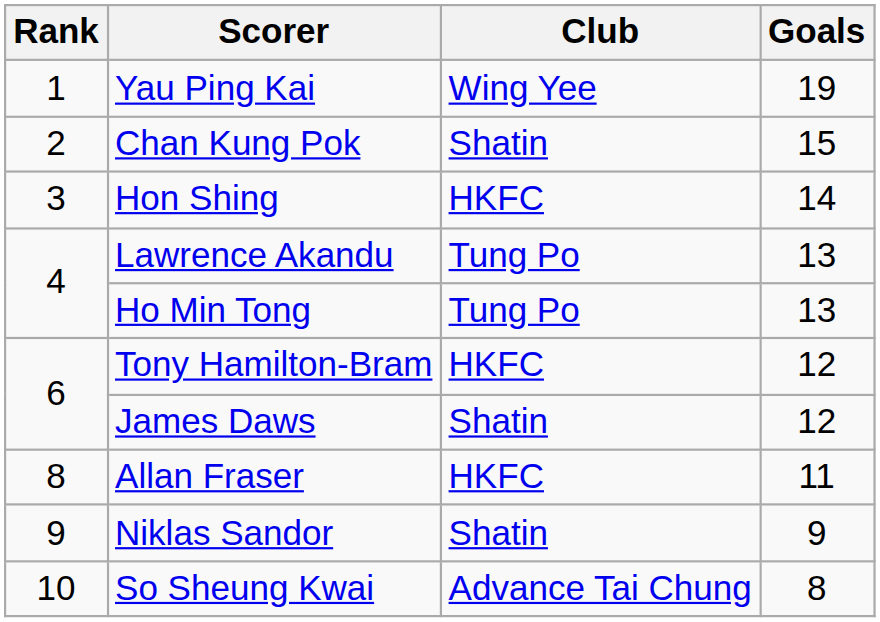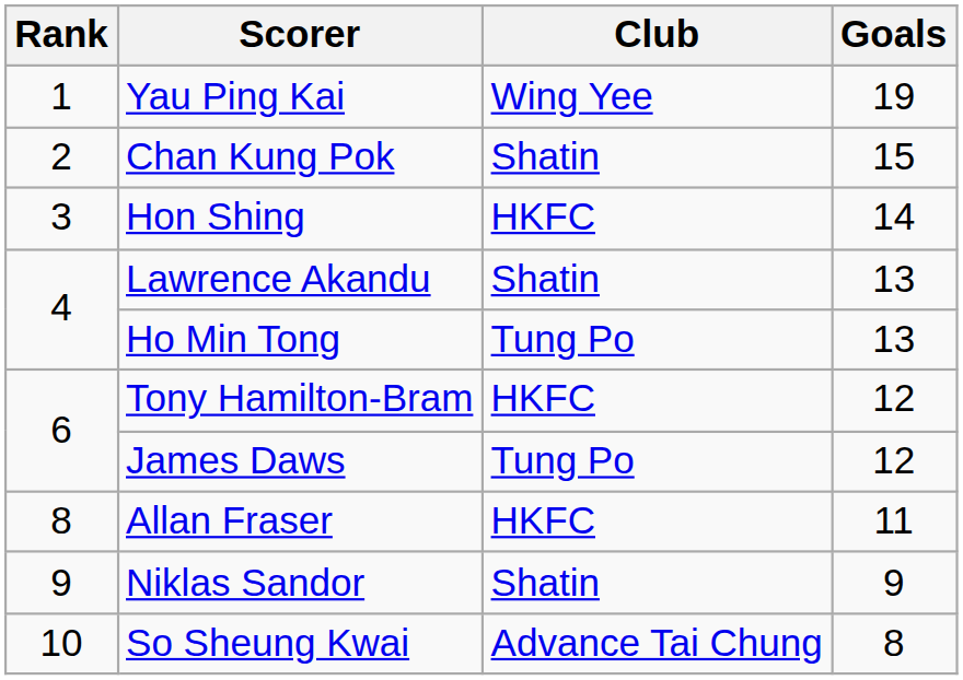 <table class="wikitable">
 <tr>
 <th>Rank</th>
 <th>Scorer</th>
 <th>Club</th>
 <th>Goals</th>
 </tr>
 <tr>
 <td align=center>1</td>
 <td><a href='#'>Yau Ping Kai</a></td>
 <td><a href='#'>Wing Yee</a></td>
 <td align=center>19</td>
 </tr>
 <tr>
 <td align=center>2</td>
 <td><a href='#'>Chan Kung Pok</a></td>
 <td><a href='#'>Shatin</a></td>
 <td align=center>15</td>
 </tr>
 <tr>
 <td align=center>3</td>
 <td><a href='#'>Hon Shing</a></td>
 <td><a href='#'>HKFC</a></td>
 <td align=center>14</td>
 </tr>
 <tr>
 <td rowspan=2 align=center>4</td>
 <td><a href='#'>Lawrence Akandu</a></td>
-<td><a href='#'>Tung Po</a></td>
+<td><a href='#'>Shatin</a></td>
 <td align=center>13</td>
 </tr>
 <tr>
 <td><a href='#'>Ho Min Tong</a></td>
 <td><a href='#'>Tung Po</a></td>
 <td align=center>13</td>
 </tr>
 <tr>
 <td rowspan=2 align=center>6</td>
 <td><a href='#'>Tony Hamilton-Bram</a></td>
 <td><a href='#'>HKFC</a></td>
 <td align=center>12</td>
 </tr>
 <tr>
 <td><a href='#'>James Daws</a></td>
-<td><a href='#'>Shatin</a></td>
+<td><a href='#'>Tung Po</a></td>
 <td align=center>12</td>
 </tr>
 <tr>
 <td align=center>8</td>
 <td><a href='#'>Allan Fraser</a></td>
 <td><a href='#'>HKFC</a></td>
 <td align=center>11</td>
 </tr>
 <tr>
 <td align=center>9</td>
 <td><a href='#'>Niklas Sandor</a></td>
 <td><a href='#'>Shatin</a></td>
 <td align=center>9</td>
 </tr>
 <tr>
 <td align=center>10</td>
 <td><a href='#'>So Sheung Kwai</a></td>
 <td><a href='#'>Advance Tai Chung</a></td>
 <td align=center>8</td>
 </tr>
 </table>
